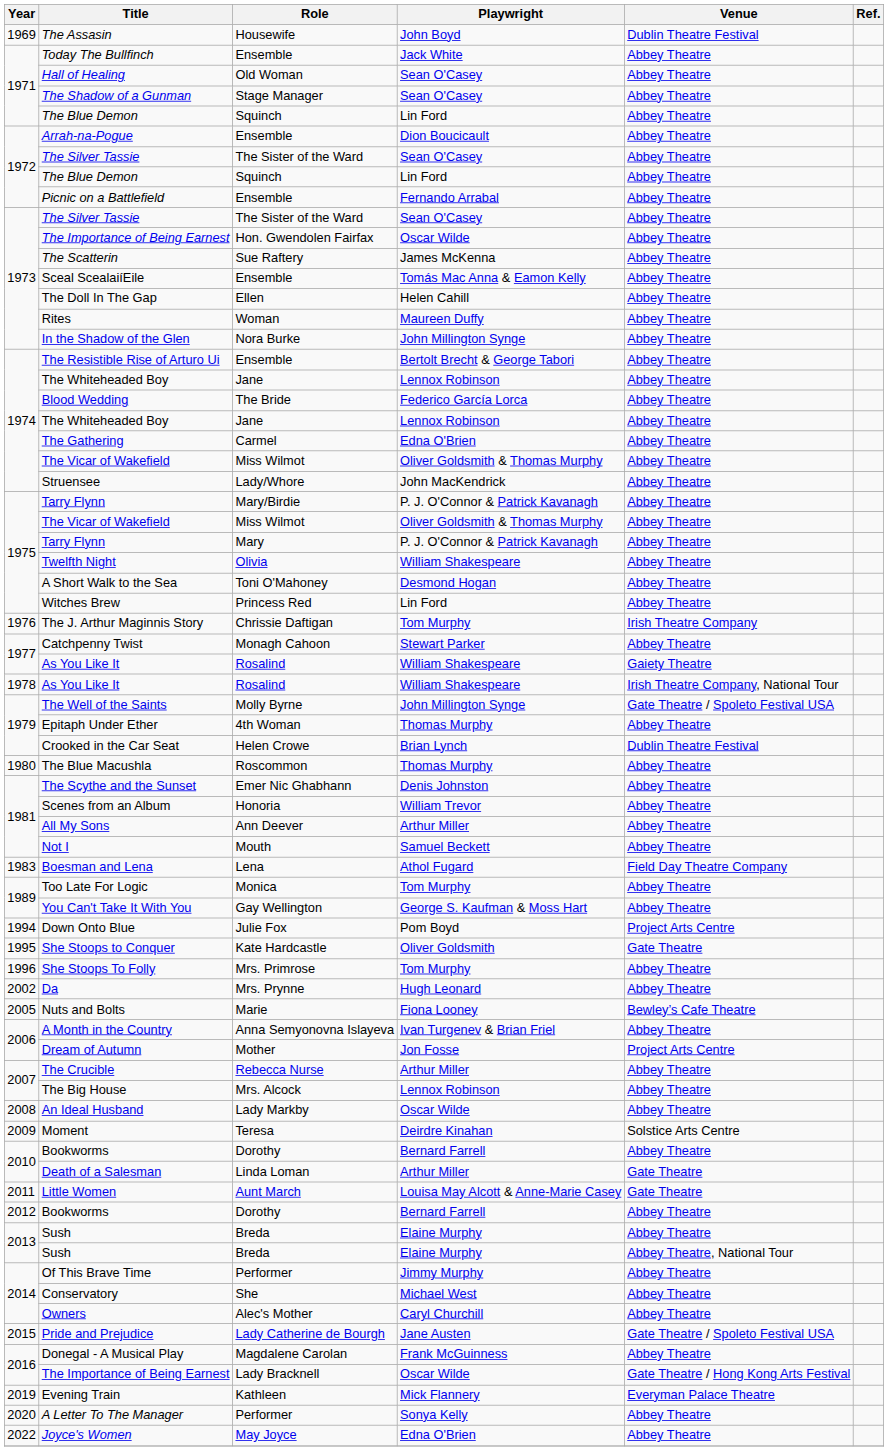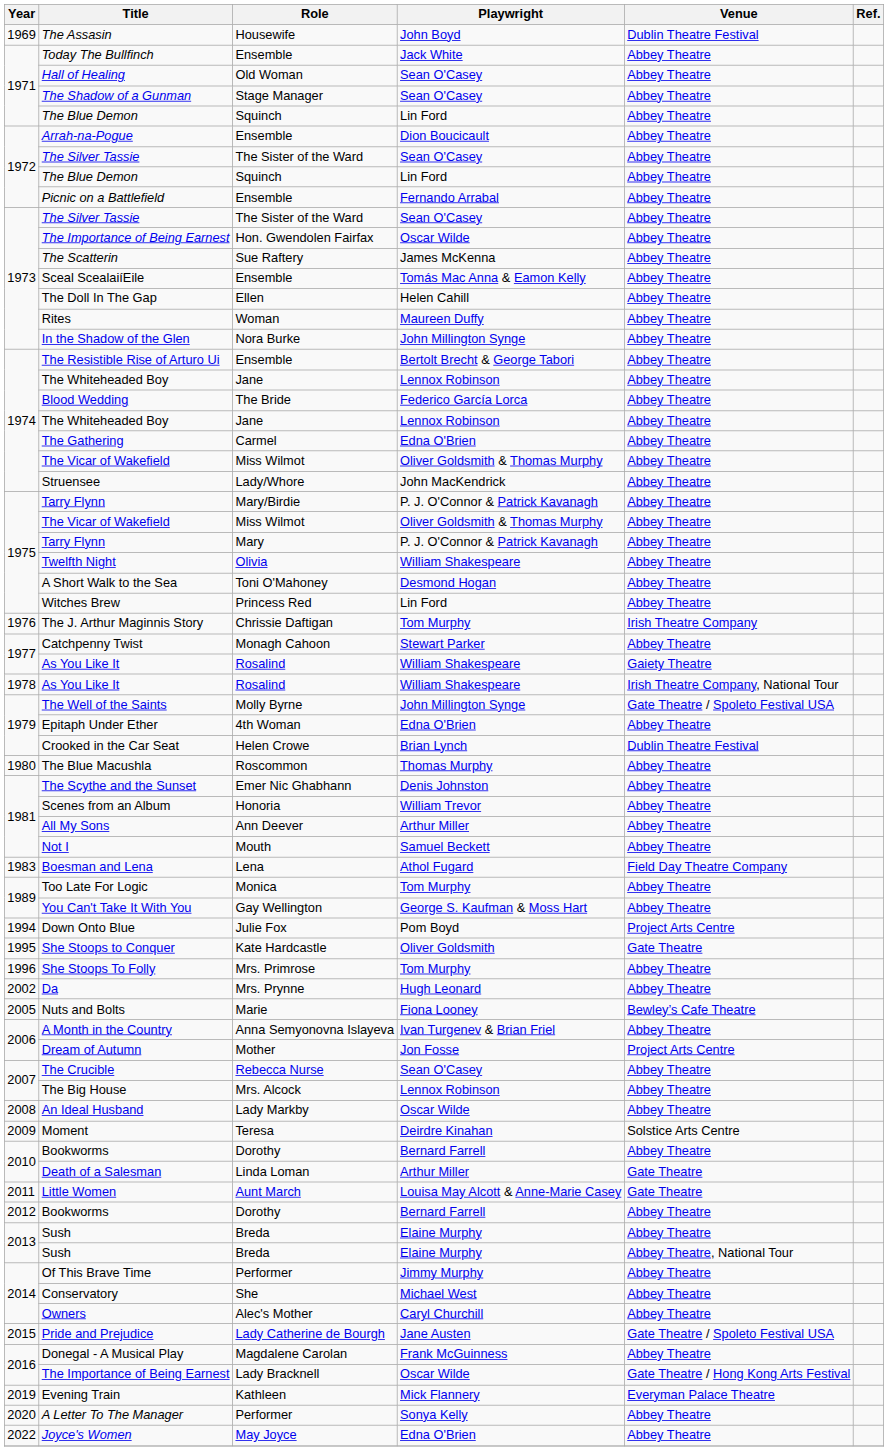 <table class="wikitable sortable">
 <tr>
 <th>Year</th>
 <th>Title</th>
 <th>Role</th>
 <th>Playwright</th>
 <th>Venue</th>
 <th class=unsortable>Ref.</th>
 </tr>
 <tr>
 <td>1969</td>
 <td><em>The Assasin</em></td>
 <td>Housewife</td>
 <td><a href='#'>John Boyd</a></td>
 <td><a href='#'>Dublin Theatre Festival</a></td>
 <td></td>
 </tr>
 <tr>
 <td rowspan="4">1971</td>
 <td><em>Today The Bullfinch</em></td>
 <td>Ensemble</td>
 <td><a href='#'>Jack White</a></td>
 <td><a href='#'>Abbey Theatre</a></td>
 <td></td>
 </tr>
 <tr>
 <td><a href='#'><em>Hall of Healing</em></a></td>
 <td>Old Woman</td>
 <td><a href='#'>Sean O'Casey</a></td>
 <td><a href='#'>Abbey Theatre</a></td>
 <td></td>
 </tr>
 <tr>
 <td><em><a href='#'>The Shadow of a Gunman</a></em></td>
 <td>Stage Manager</td>
 <td><a href='#'>Sean O'Casey</a></td>
 <td><a href='#'>Abbey Theatre</a></td>
 <td></td>
 </tr>
 <tr>
 <td><em>The Blue Demon</em></td>
 <td>Squinch</td>
 <td>Lin Ford</td>
 <td><a href='#'>Abbey Theatre</a></td>
 <td></td>
 </tr>
 <tr>
 <td rowspan="4">1972</td>
 <td><em><a href='#'>Arrah-na-Pogue</a></em></td>
 <td>Ensemble</td>
 <td><a href='#'>Dion Boucicault</a></td>
 <td><a href='#'>Abbey Theatre</a></td>
 <td></td>
 </tr>
 <tr>
 <td><em><a href='#'>The Silver Tassie</a></em></td>
 <td>The Sister of the Ward</td>
 <td><a href='#'>Sean O'Casey</a></td>
 <td><a href='#'>Abbey Theatre</a></td>
 <td></td>
 </tr>
 <tr>
 <td><em>The Blue Demon</em></td>
 <td>Squinch</td>
 <td>Lin Ford</td>
 <td><a href='#'>Abbey Theatre</a></td>
 <td></td>
 </tr>
 <tr>
 <td><em>Picnic on a Battlefield</em></td>
 <td>Ensemble</td>
 <td><a href='#'>Fernando Arrabal</a></td>
 <td><a href='#'>Abbey Theatre</a></td>
 <td></td>
 </tr>
 <tr>
 <td rowspan="7">1973</td>
 <td><em><a href='#'>The Silver Tassie</a></em></td>
 <td>The Sister of the Ward</td>
 <td><a href='#'>Sean O'Casey</a></td>
 <td><a href='#'>Abbey Theatre</a></td>
 <td></td>
 </tr>
 <tr>
 <td><em><a href='#'>The Importance of Being Earnest</a></em></td>
 <td>Hon. Gwendolen Fairfax</td>
 <td><a href='#'>Oscar Wilde</a></td>
 <td><a href='#'>Abbey Theatre</a></td>
 <td></td>
 </tr>
 <tr>
 <td><em>The Scatterin<strong></td>
 <td>Sue Raftery</td>
 <td>James McKenna</td>
 <td><a href='#'>Abbey Theatre</a></td>
 <td></td>
 </tr>
 <tr>
 <td></em>Sceal ScealaiíEile<em></td>
 <td>Ensemble</td>
 <td><a href='#'>Tomás Mac Anna</a> & <a href='#'>Eamon Kelly</a></td>
 <td><a href='#'>Abbey Theatre</a></td>
 <td></td>
 </tr>
 <tr>
 <td></em>The Doll In The Gap<em></td>
 <td>Ellen</td>
 <td>Helen Cahill</td>
 <td><a href='#'>Abbey Theatre</a></td>
 <td></td>
 </tr>
 <tr>
 <td></em>Rites<em></td>
 <td>Woman</td>
 <td><a href='#'>Maureen Duffy</a></td>
 <td><a href='#'>Abbey Theatre</a></td>
 <td></td>
 </tr>
 <tr>
 <td></em><a href='#'>In the Shadow of the Glen</a><em></td>
 <td>Nora Burke</td>
 <td><a href='#'>John Millington Synge</a></td>
 <td><a href='#'>Abbey Theatre</a></td>
 <td></td>
 </tr>
 <tr>
 <td rowspan="7">1974</td>
 <td></em><a href='#'>The Resistible Rise of Arturo Ui</a><em></td>
 <td>Ensemble</td>
 <td><a href='#'>Bertolt Brecht</a> & <a href='#'>George Tabori</a></td>
 <td><a href='#'>Abbey Theatre</a></td>
 <td></td>
 </tr>
 <tr>
 <td></em>The Whiteheaded Boy<em></td>
 <td>Jane</td>
 <td><a href='#'>Lennox Robinson</a></td>
 <td><a href='#'>Abbey Theatre</a></td>
 <td></td>
 </tr>
 <tr>
 <td></em><a href='#'>Blood Wedding</a><em></td>
 <td>The Bride</td>
 <td><a href='#'>Federico García Lorca</a></td>
 <td><a href='#'>Abbey Theatre</a></td>
 <td></td>
 </tr>
 <tr>
 <td></em>The Whiteheaded Boy<em></td>
 <td>Jane</td>
 <td><a href='#'>Lennox Robinson</a></td>
 <td><a href='#'>Abbey Theatre</a></td>
 <td></td>
 </tr>
 <tr>
 <td></em><a href='#'>The Gathering</a><em></td>
 <td>Carmel</td>
 <td><a href='#'>Edna O'Brien</a></td>
 <td><a href='#'>Abbey Theatre</a></td>
 <td></td>
 </tr>
 <tr>
 <td></em><a href='#'>The Vicar of Wakefield</a><em></td>
 <td>Miss Wilmot</td>
 <td><a href='#'>Oliver Goldsmith</a> & <a href='#'>Thomas Murphy</a></td>
 <td><a href='#'>Abbey Theatre</a></td>
 <td></td>
 </tr>
 <tr>
 <td></em>Struensee<em></td>
 <td>Lady/Whore</td>
 <td>John MacKendrick</td>
 <td><a href='#'>Abbey Theatre</a></td>
 <td></td>
 </tr>
 <tr>
 <td rowspan="6">1975</td>
 <td></em><a href='#'>Tarry Flynn</a><em></td>
 <td>Mary/Birdie</td>
 <td>P. J. O'Connor & <a href='#'>Patrick Kavanagh</a></td>
 <td><a href='#'>Abbey Theatre</a></td>
 <td></td>
 </tr>
 <tr>
 <td></em><a href='#'>The Vicar of Wakefield</a><em></td>
 <td>Miss Wilmot</td>
 <td><a href='#'>Oliver Goldsmith</a> & <a href='#'>Thomas Murphy</a></td>
 <td><a href='#'>Abbey Theatre</a></td>
 <td></td>
 </tr>
 <tr>
 <td></em><a href='#'>Tarry Flynn</a><em></td>
 <td>Mary</td>
 <td>P. J. O'Connor & <a href='#'>Patrick Kavanagh</a></td>
 <td><a href='#'>Abbey Theatre</a></td>
 <td></td>
 </tr>
 <tr>
 <td></em><a href='#'>Twelfth Night</a><em></td>
 <td><a href='#'>Olivia</a></td>
 <td><a href='#'>William Shakespeare</a></td>
 <td><a href='#'>Abbey Theatre</a></td>
 <td></td>
 </tr>
 <tr>
 <td></em>A Short Walk to the Sea<em></td>
 <td>Toni O'Mahoney</td>
 <td><a href='#'>Desmond Hogan</a></td>
 <td><a href='#'>Abbey Theatre</a></td>
 <td></td>
 </tr>
 <tr>
 <td></em>Witches Brew<em></td>
 <td>Princess Red</td>
 <td>Lin Ford</td>
 <td><a href='#'>Abbey Theatre</a></td>
 <td></td>
 </tr>
 <tr>
 <td>1976</td>
 <td></em>The J. Arthur Maginnis Story<em></td>
 <td>Chrissie Daftigan</td>
 <td><a href='#'>Tom Murphy</a></td>
 <td><a href='#'>Irish Theatre Company</a></td>
 <td></td>
 </tr>
 <tr>
 <td rowspan="2">1977</td>
 <td></em>Catchpenny Twist<em></td>
 <td>Monagh Cahoon</td>
 <td><a href='#'>Stewart Parker</a></td>
 <td><a href='#'>Abbey Theatre</a></td>
 <td></td>
 </tr>
 <tr>
 <td></em><a href='#'>As You Like It</a><em></td>
 <td><a href='#'>Rosalind</a></td>
 <td><a href='#'>William Shakespeare</a></td>
 <td><a href='#'>Gaiety Theatre</a></td>
 <td></td>
 </tr>
 <tr>
 <td>1978</td>
 <td></em><a href='#'>As You Like It</a><em></td>
 <td><a href='#'>Rosalind</a></td>
 <td><a href='#'>William Shakespeare</a></td>
 <td><a href='#'>Irish Theatre Company</a>, National Tour</td>
 <td></td>
 </tr>
 <tr>
 <td rowspan="3">1979</td>
 <td></em><a href='#'>The Well of the Saints</a><em></td>
 <td>Molly Byrne</td>
 <td><a href='#'>John Millington Synge</a></td>
 <td><a href='#'>Gate Theatre</a> / <a href='#'>Spoleto Festival USA</a></td>
 <td></td>
 </tr>
 <tr>
 <td></em>Epitaph Under Ether<em></td>
 <td>4th Woman</td>
-<td><a href='#'>Thomas Murphy</a></td>
+<td><a href='#'>Edna O'Brien</a></td>
 <td><a href='#'>Abbey Theatre</a></td>
 <td></td>
 </tr>
 <tr>
 <td></em>Crooked in the Car Seat<em></td>
 <td>Helen Crowe</td>
 <td><a href='#'>Brian Lynch</a></td>
 <td><a href='#'>Dublin Theatre Festival</a></td>
 <td></td>
 </tr>
 <tr>
 <td>1980</td>
 <td></em>	The Blue Macushla<em></td>
 <td>Roscommon</td>
 <td><a href='#'>Thomas Murphy</a></td>
 <td><a href='#'>Abbey Theatre</a></td>
 <td></td>
 </tr>
 <tr>
 <td rowspan="4">1981</td>
 <td></em><a href='#'>The Scythe and the Sunset</a><em></td>
 <td>Emer Nic Ghabhann</td>
 <td><a href='#'>Denis Johnston</a></td>
 <td><a href='#'>Abbey Theatre</a></td>
 <td></td>
 </tr>
 <tr>
 <td></em>Scenes from an Album<em></td>
 <td>Honoria</td>
 <td><a href='#'>William Trevor</a></td>
 <td><a href='#'>Abbey Theatre</a></td>
 <td></td>
 </tr>
 <tr>
 <td></em><a href='#'>All My Sons</a><em></td>
 <td>Ann Deever</td>
 <td><a href='#'>Arthur Miller</a></td>
 <td><a href='#'>Abbey Theatre</a></td>
 <td></td>
 </tr>
 <tr>
 <td></em><a href='#'>Not I</a><em></td>
 <td>Mouth</td>
 <td><a href='#'>Samuel Beckett</a></td>
 <td><a href='#'>Abbey Theatre</a></td>
 <td></td>
 </tr>
 <tr>
 <td>1983</td>
 <td></em><a href='#'>Boesman and Lena</a><em></td>
 <td>Lena</td>
 <td><a href='#'>Athol Fugard</a></td>
 <td><a href='#'>Field Day Theatre Company</a></td>
 <td></td>
 </tr>
 <tr>
 <td rowspan="2">1989</td>
 <td></em>Too Late For Logic<em></td>
 <td>Monica</td>
 <td><a href='#'>Tom Murphy</a></td>
 <td><a href='#'>Abbey Theatre</a></td>
 <td></td>
 </tr>
 <tr>
 <td></em><a href='#'>You Can't Take It With You</a><em></td>
 <td>Gay Wellington</td>
 <td><a href='#'>George S. Kaufman</a> & <a href='#'>Moss Hart</a></td>
 <td><a href='#'>Abbey Theatre</a></td>
 <td></td>
 </tr>
 <tr>
 <td>1994</td>
 <td></em>Down Onto Blue<em></td>
 <td>Julie Fox</td>
 <td>Pom Boyd</td>
 <td><a href='#'>Project Arts Centre</a></td>
 <td></td>
 </tr>
 <tr>
 <td>1995</td>
 <td></em><a href='#'>She Stoops to Conquer</a><em></td>
 <td>Kate Hardcastle</td>
 <td><a href='#'>Oliver Goldsmith</a></td>
 <td><a href='#'>Gate Theatre</a></td>
 <td></td>
 </tr>
 <tr>
 <td>1996</td>
 <td></em><a href='#'>She Stoops To Folly</a><em></td>
 <td>Mrs. Primrose</td>
 <td><a href='#'>Tom Murphy</a></td>
 <td><a href='#'>Abbey Theatre</a></td>
 <td></td>
 </tr>
 <tr>
 <td>2002</td>
 <td></em><a href='#'>Da</a><em></td>
 <td>Mrs. Prynne</td>
 <td><a href='#'>Hugh Leonard</a></td>
 <td><a href='#'>Abbey Theatre</a></td>
 <td></td>
 </tr>
 <tr>
 <td>2005</td>
 <td></em>Nuts and Bolts<em></td>
 <td>Marie</td>
 <td><a href='#'>Fiona Looney</a></td>
 <td><a href='#'>Bewley’s Cafe Theatre</a></td>
 <td></td>
 </tr>
 <tr>
 <td rowspan="2">2006</td>
 <td></em><a href='#'>A Month in the Country</a><em></td>
 <td>Anna Semyonovna Islayeva</td>
 <td><a href='#'>Ivan Turgenev</a> & <a href='#'>Brian Friel</a></td>
 <td><a href='#'>Abbey Theatre</a></td>
 <td></td>
 </tr>
 <tr>
 <td></em><a href='#'>Dream of Autumn</a><em></td>
 <td>Mother</td>
 <td><a href='#'>Jon Fosse</a></td>
 <td><a href='#'>Project Arts Centre</a></td>
 <td></td>
 </tr>
 <tr>
 <td rowspan="2">2007</td>
 <td></em><a href='#'>The Crucible</a><em></td>
 <td><a href='#'>Rebecca Nurse</a></td>
-<td><a href='#'>Arthur Miller</a></td>
+<td><a href='#'>Sean O'Casey</a></td>
 <td><a href='#'>Abbey Theatre</a></td>
 <td></td>
 </tr>
 <tr>
 <td></em>The Big House<em></td>
 <td>Mrs. Alcock</td>
 <td><a href='#'>Lennox Robinson</a></td>
 <td><a href='#'>Abbey Theatre</a></td>
 <td></td>
 </tr>
 <tr>
 <td>2008</td>
 <td></em><a href='#'>An Ideal Husband</a><em></td>
 <td>Lady Markby</td>
 <td><a href='#'>Oscar Wilde</a></td>
 <td><a href='#'>Abbey Theatre</a></td>
 <td></td>
 </tr>
 <tr>
 <td>2009</td>
 <td></em>Moment<em></td>
 <td>Teresa</td>
 <td><a href='#'>Deirdre Kinahan</a></td>
 <td>Solstice Arts Centre</td>
 <td></td>
 </tr>
 <tr>
 <td rowspan="2">2010</td>
 <td></em>Bookworms<em></td>
 <td>Dorothy</td>
 <td><a href='#'>Bernard Farrell</a></td>
 <td><a href='#'>Abbey Theatre</a></td>
 <td></td>
 </tr>
 <tr>
 <td></em><a href='#'>Death of a Salesman</a><em></td>
 <td>Linda Loman</td>
 <td><a href='#'>Arthur Miller</a></td>
 <td><a href='#'>Gate Theatre</a></td>
 <td></td>
 </tr>
 <tr>
 <td>2011</td>
 <td></em><a href='#'>Little Women</a><em></td>
 <td><a href='#'>Aunt March</a></td>
 <td><a href='#'>Louisa May Alcott</a> & <a href='#'>Anne-Marie Casey</a></td>
 <td><a href='#'>Gate Theatre</a></td>
 <td></td>
 </tr>
 <tr>
 <td>2012</td>
 <td></em>Bookworms<em></td>
 <td>Dorothy</td>
 <td><a href='#'>Bernard Farrell</a></td>
 <td><a href='#'>Abbey Theatre</a></td>
 <td></td>
 </tr>
 <tr>
 <td rowspan="2">2013</td>
 <td></em>Sush<em></td>
 <td>Breda</td>
 <td><a href='#'>Elaine Murphy</a></td>
 <td><a href='#'>Abbey Theatre</a></td>
 <td></td>
 </tr>
 <tr>
 <td></em>Sush<em></td>
 <td>Breda</td>
 <td><a href='#'>Elaine Murphy</a></td>
 <td><a href='#'>Abbey Theatre</a>, National Tour</td>
 <td></td>
 </tr>
 <tr>
 <td rowspan="3">2014</td>
 <td></em>	Of This Brave Time<em></td>
 <td>Performer</td>
 <td><a href='#'>Jimmy Murphy</a></td>
 <td><a href='#'>Abbey Theatre</a></td>
 <td></td>
 </tr>
 <tr>
 <td></em>	Conservatory<em></td>
 <td>She</td>
 <td><a href='#'>Michael West</a></td>
 <td><a href='#'>Abbey Theatre</a></td>
 <td></td>
 </tr>
 <tr>
 <td></em><a href='#'>Owners</a><em></td>
 <td>Alec's Mother</td>
 <td><a href='#'>Caryl Churchill</a></td>
 <td><a href='#'>Abbey Theatre</a></td>
 <td></td>
 </tr>
 <tr>
 <td>2015</td>
 <td></em><a href='#'>Pride and Prejudice</a><em></td>
 <td><a href='#'>Lady Catherine de Bourgh</a></td>
 <td><a href='#'>Jane Austen</a></td>
 <td><a href='#'>Gate Theatre</a> / <a href='#'>Spoleto Festival USA</a></td>
 <td></td>
 </tr>
 <tr>
 <td rowspan="2">2016</td>
 <td></em>	Donegal - A Musical Play<em></td>
 <td>Magdalene Carolan</td>
 <td><a href='#'>Frank McGuinness</a></td>
 <td><a href='#'>Abbey Theatre</a></td>
 <td></td>
 </tr>
 <tr>
 <td></em><a href='#'>The Importance of Being Earnest</a><em></td>
 <td>Lady Bracknell</td>
 <td><a href='#'>Oscar Wilde</a></td>
 <td><a href='#'>Gate Theatre</a> / <a href='#'>Hong Kong Arts Festival</a></td>
 <td></td>
 </tr>
 <tr>
 <td>2019</td>
 <td></strong>Evening Train</em></td>
 <td>Kathleen</td>
 <td><a href='#'>Mick Flannery</a></td>
 <td><a href='#'>Everyman Palace Theatre</a></td>
 <td></td>
 </tr>
 <tr>
 <td>2020</td>
 <td><em>A Letter To The Manager</em></td>
 <td>Performer</td>
 <td><a href='#'>Sonya Kelly</a></td>
 <td><a href='#'>Abbey Theatre</a></td>
 <td></td>
 </tr>
 <tr>
 <td>2022</td>
 <td><em><a href='#'>Joyce's Women</a></em></td>
 <td><a href='#'>May Joyce</a></td>
 <td><a href='#'>Edna O'Brien</a></td>
 <td><a href='#'>Abbey Theatre</a></td>
 <td></td>
 </tr>
 <tr>
 </tr>
 </table>
